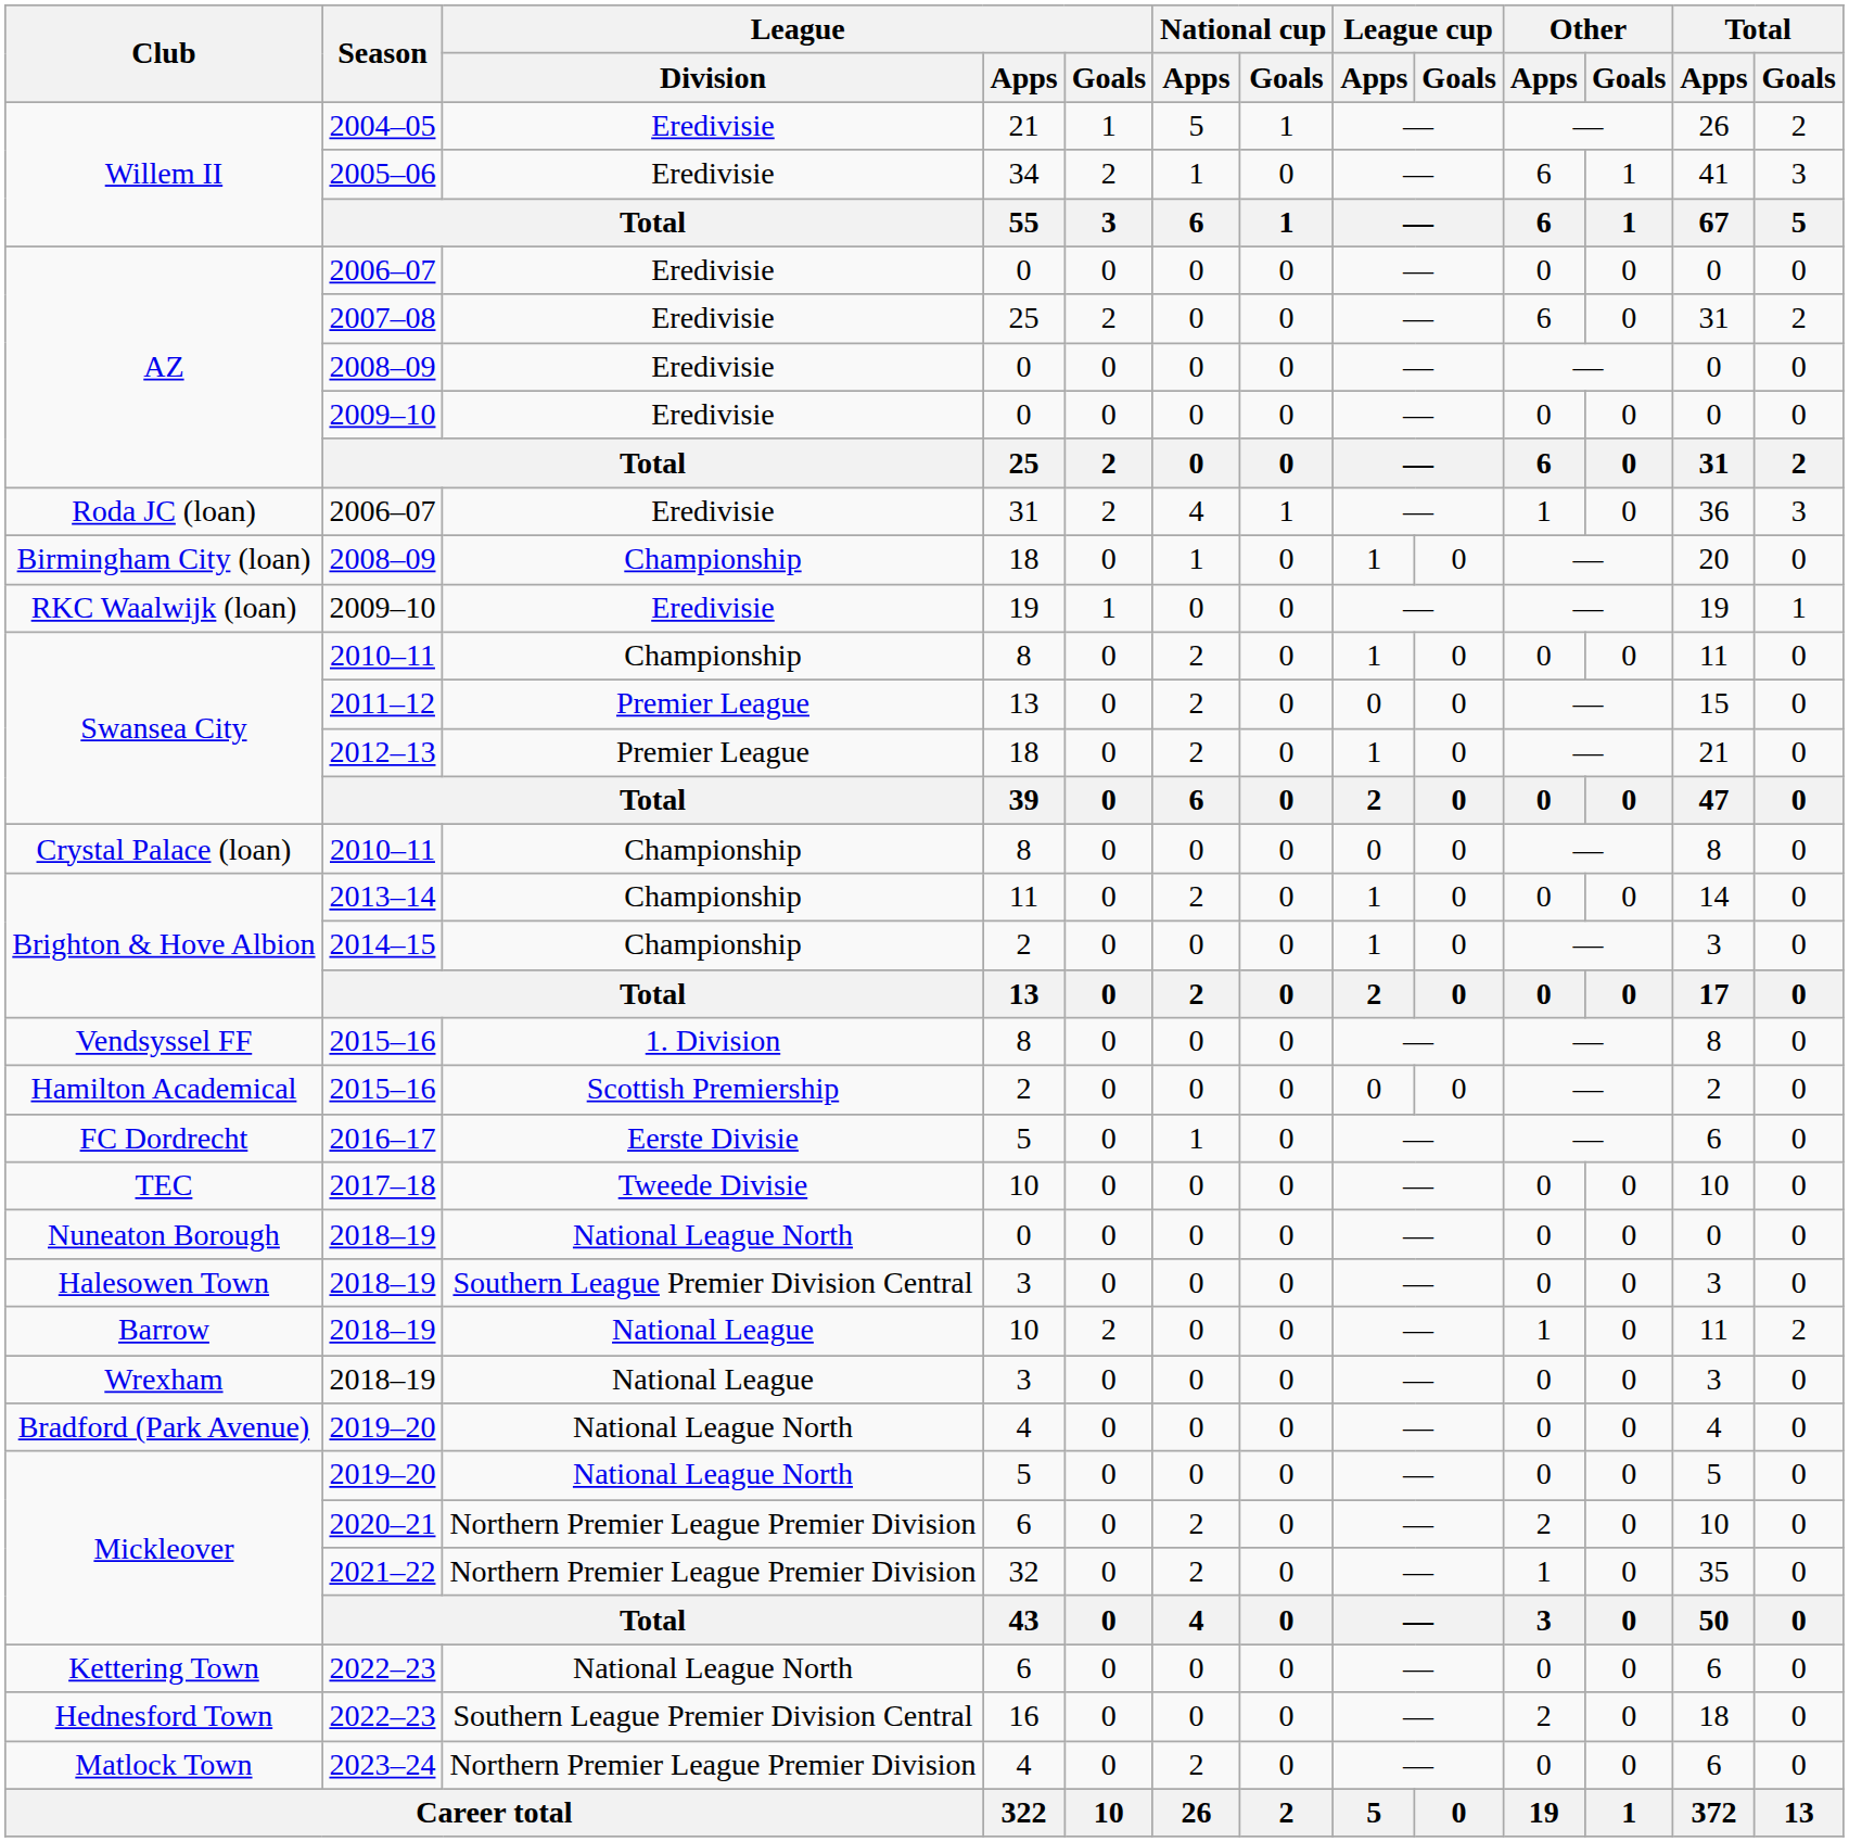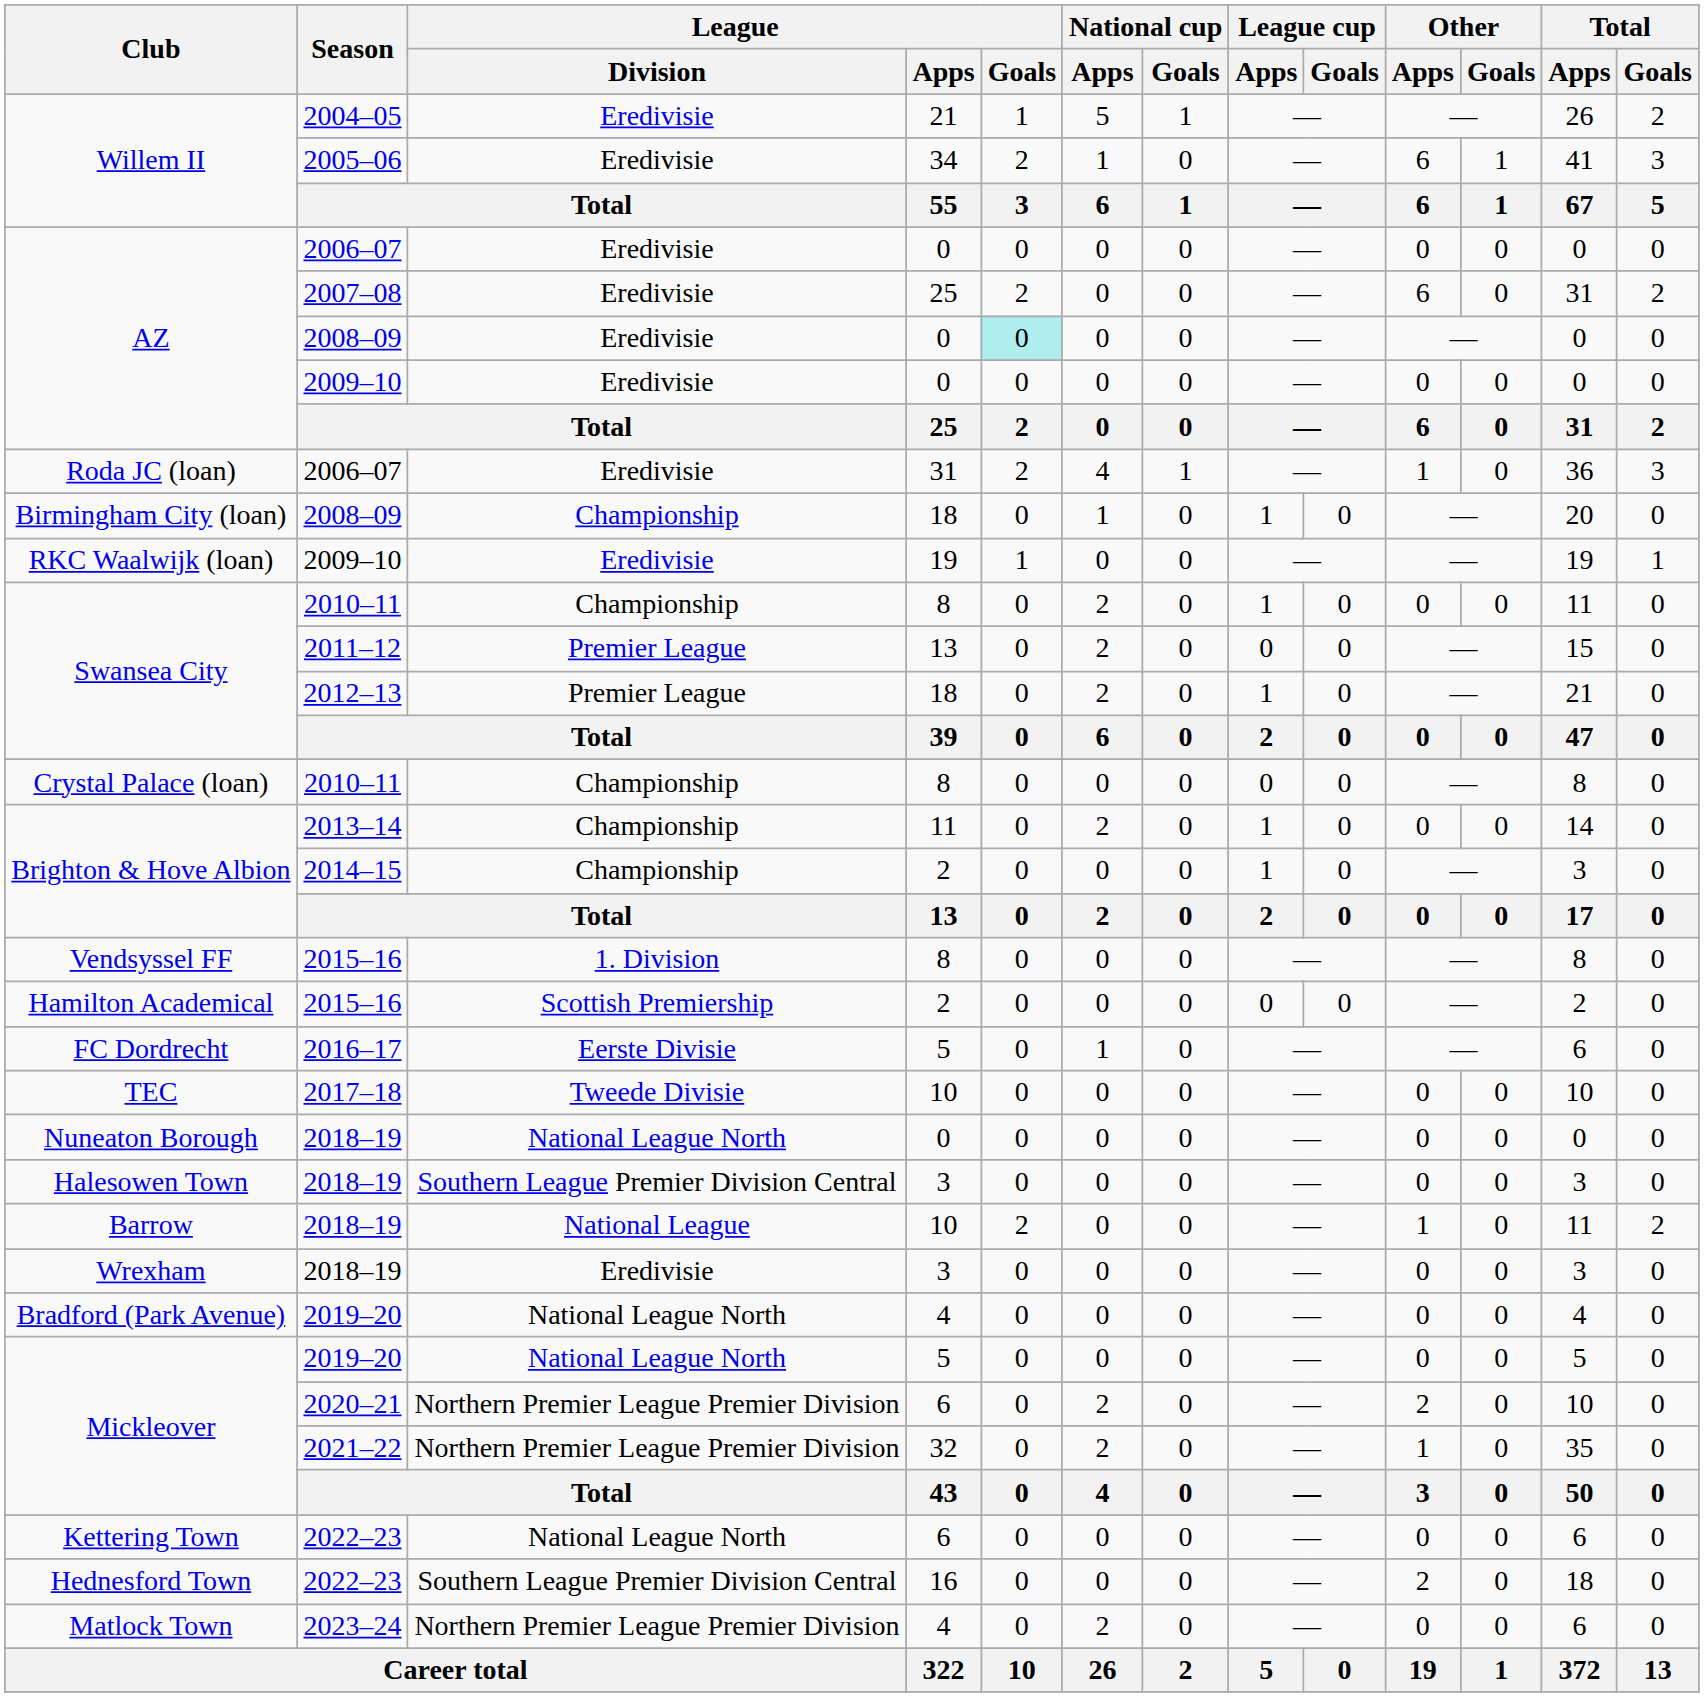 <table class="wikitable" style="text-align:center">
 <tr>
 <th rowspan="2">Club</th>
 <th rowspan="2">Season</th>
 <th colspan="3">League</th>
 <th colspan="2">National cup</th>
 <th colspan="2">League cup</th>
 <th colspan="2">Other</th>
 <th colspan="2">Total</th>
 </tr>
 <tr>
 <th>Division</th>
 <th>Apps</th>
 <th>Goals</th>
 <th>Apps</th>
 <th>Goals</th>
 <th>Apps</th>
 <th>Goals</th>
 <th>Apps</th>
 <th>Goals</th>
 <th>Apps</th>
 <th>Goals</th>
 </tr>
 <tr>
 <td rowspan="3"><a href='#'>Willem II</a></td>
 <td><a href='#'>2004–05</a></td>
 <td><a href='#'>Eredivisie</a></td>
 <td>21</td>
 <td>1</td>
 <td>5</td>
 <td>1</td>
 <td colspan="2">—</td>
 <td colspan="2">—</td>
 <td>26</td>
 <td>2</td>
 </tr>
 <tr>
 <td><a href='#'>2005–06</a></td>
 <td>Eredivisie</td>
 <td>34</td>
 <td>2</td>
 <td>1</td>
 <td>0</td>
 <td colspan="2">—</td>
 <td>6</td>
 <td>1</td>
 <td>41</td>
 <td>3</td>
 </tr>
 <tr>
 <th colspan="2">Total</th>
 <th>55</th>
 <th>3</th>
 <th>6</th>
 <th>1</th>
 <th colspan="2">—</th>
 <th>6</th>
 <th>1</th>
 <th>67</th>
 <th>5</th>
 </tr>
 <tr>
 <td rowspan="5"><a href='#'>AZ</a></td>
 <td><a href='#'>2006–07</a></td>
 <td>Eredivisie</td>
 <td>0</td>
 <td>0</td>
 <td>0</td>
 <td>0</td>
 <td colspan="2">—</td>
 <td>0</td>
 <td>0</td>
 <td>0</td>
 <td>0</td>
 </tr>
 <tr>
 <td><a href='#'>2007–08</a></td>
 <td>Eredivisie</td>
 <td>25</td>
 <td>2</td>
 <td>0</td>
 <td>0</td>
 <td colspan="2">—</td>
 <td>6</td>
 <td>0</td>
 <td>31</td>
 <td>2</td>
 </tr>
 <tr>
 <td><a href='#'>2008–09</a></td>
 <td>Eredivisie</td>
 <td>0</td>
-<td>0</td>
+<td style="background: paleturquoise;">0</td>
 <td>0</td>
 <td>0</td>
 <td colspan="2">—</td>
 <td colspan="2">—</td>
 <td>0</td>
 <td>0</td>
 </tr>
 <tr>
 <td><a href='#'>2009–10</a></td>
 <td>Eredivisie</td>
 <td>0</td>
 <td>0</td>
 <td>0</td>
 <td>0</td>
 <td colspan="2">—</td>
 <td>0</td>
 <td>0</td>
 <td>0</td>
 <td>0</td>
 </tr>
 <tr>
 <th colspan="2">Total</th>
 <th>25</th>
 <th>2</th>
 <th>0</th>
 <th>0</th>
 <th colspan="2">—</th>
 <th>6</th>
 <th>0</th>
 <th>31</th>
 <th>2</th>
 </tr>
 <tr>
 <td><a href='#'>Roda JC</a> (loan)</td>
 <td>2006–07</td>
 <td>Eredivisie</td>
 <td>31</td>
 <td>2</td>
 <td>4</td>
 <td>1</td>
 <td colspan="2">—</td>
 <td>1</td>
 <td>0</td>
 <td>36</td>
 <td>3</td>
 </tr>
 <tr>
 <td><a href='#'>Birmingham City</a> (loan)</td>
 <td><a href='#'>2008–09</a></td>
 <td><a href='#'>Championship</a></td>
 <td>18</td>
 <td>0</td>
 <td>1</td>
 <td>0</td>
 <td>1</td>
 <td>0</td>
 <td colspan="2">—</td>
 <td>20</td>
 <td>0</td>
 </tr>
 <tr>
 <td><a href='#'>RKC Waalwijk</a> (loan)</td>
 <td>2009–10</td>
 <td><a href='#'>Eredivisie</a></td>
 <td>19</td>
 <td>1</td>
 <td>0</td>
 <td>0</td>
 <td colspan="2">—</td>
 <td colspan="2">—</td>
 <td>19</td>
 <td>1</td>
 </tr>
 <tr>
 <td rowspan="4"><a href='#'>Swansea City</a></td>
 <td><a href='#'>2010–11</a></td>
 <td>Championship</td>
 <td>8</td>
 <td>0</td>
 <td>2</td>
 <td>0</td>
 <td>1</td>
 <td>0</td>
 <td>0</td>
 <td>0</td>
 <td>11</td>
 <td>0</td>
 </tr>
 <tr>
 <td><a href='#'>2011–12</a></td>
 <td><a href='#'>Premier League</a></td>
 <td>13</td>
 <td>0</td>
 <td>2</td>
 <td>0</td>
 <td>0</td>
 <td>0</td>
 <td colspan="2">—</td>
 <td>15</td>
 <td>0</td>
 </tr>
 <tr>
 <td><a href='#'>2012–13</a></td>
 <td>Premier League</td>
 <td>18</td>
 <td>0</td>
 <td>2</td>
 <td>0</td>
 <td>1</td>
 <td>0</td>
 <td colspan="2">—</td>
 <td>21</td>
 <td>0</td>
 </tr>
 <tr>
 <th colspan="2">Total</th>
 <th>39</th>
 <th>0</th>
 <th>6</th>
 <th>0</th>
 <th>2</th>
 <th>0</th>
 <th>0</th>
 <th>0</th>
 <th>47</th>
 <th>0</th>
 </tr>
 <tr>
 <td><a href='#'>Crystal Palace</a> (loan)</td>
 <td><a href='#'>2010–11</a></td>
 <td>Championship</td>
 <td>8</td>
 <td>0</td>
 <td>0</td>
 <td>0</td>
 <td>0</td>
 <td>0</td>
 <td colspan="2">—</td>
 <td>8</td>
 <td>0</td>
 </tr>
 <tr>
 <td rowspan="3"><a href='#'>Brighton & Hove Albion</a></td>
 <td><a href='#'>2013–14</a></td>
 <td>Championship</td>
 <td>11</td>
 <td>0</td>
 <td>2</td>
 <td>0</td>
 <td>1</td>
 <td>0</td>
 <td>0</td>
 <td>0</td>
 <td>14</td>
 <td>0</td>
 </tr>
 <tr>
 <td><a href='#'>2014–15</a></td>
 <td>Championship</td>
 <td>2</td>
 <td>0</td>
 <td>0</td>
 <td>0</td>
 <td>1</td>
 <td>0</td>
 <td colspan="2">—</td>
 <td>3</td>
 <td>0</td>
 </tr>
 <tr>
 <th colspan="2">Total</th>
 <th>13</th>
 <th>0</th>
 <th>2</th>
 <th>0</th>
 <th>2</th>
 <th>0</th>
 <th>0</th>
 <th>0</th>
 <th>17</th>
 <th>0</th>
 </tr>
 <tr>
 <td><a href='#'>Vendsyssel FF</a></td>
 <td><a href='#'>2015–16</a></td>
 <td><a href='#'>1. Division</a></td>
 <td>8</td>
 <td>0</td>
 <td>0</td>
 <td>0</td>
 <td colspan="2">—</td>
 <td colspan="2">—</td>
 <td>8</td>
 <td>0</td>
 </tr>
 <tr>
 <td><a href='#'>Hamilton Academical</a></td>
 <td><a href='#'>2015–16</a></td>
 <td><a href='#'>Scottish Premiership</a></td>
 <td>2</td>
 <td 0>0</td>
 <td>0</td>
 <td>0</td>
 <td>0</td>
 <td>0</td>
 <td colspan="2">—</td>
 <td>2</td>
 <td>0</td>
 </tr>
 <tr>
 <td><a href='#'>FC Dordrecht</a></td>
 <td><a href='#'>2016–17</a></td>
 <td><a href='#'>Eerste Divisie</a></td>
 <td>5</td>
 <td 0>0</td>
 <td>1</td>
 <td>0</td>
 <td colspan="2">—</td>
 <td colspan="2">—</td>
 <td>6</td>
 <td>0</td>
 </tr>
 <tr>
 <td><a href='#'>TEC</a></td>
 <td><a href='#'>2017–18</a></td>
 <td><a href='#'>Tweede Divisie</a></td>
 <td>10</td>
 <td>0</td>
 <td>0</td>
 <td>0</td>
 <td colspan="2">—</td>
 <td>0</td>
 <td>0</td>
 <td>10</td>
 <td>0</td>
 </tr>
 <tr>
 <td><a href='#'>Nuneaton Borough</a></td>
 <td><a href='#'>2018–19</a></td>
 <td><a href='#'>National League North</a></td>
 <td>0</td>
 <td>0</td>
 <td>0</td>
 <td>0</td>
 <td colspan="2">—</td>
 <td>0</td>
 <td>0</td>
 <td>0</td>
 <td>0</td>
 </tr>
 <tr>
 <td><a href='#'>Halesowen Town</a></td>
 <td><a href='#'>2018–19</a></td>
 <td><a href='#'>Southern League</a> Premier Division Central</td>
 <td>3</td>
 <td>0</td>
 <td>0</td>
 <td>0</td>
 <td colspan="2">—</td>
 <td>0</td>
 <td>0</td>
 <td>3</td>
 <td>0</td>
 </tr>
 <tr>
 <td><a href='#'>Barrow</a></td>
 <td><a href='#'>2018–19</a></td>
 <td><a href='#'>National League</a></td>
 <td>10</td>
 <td>2</td>
 <td>0</td>
 <td>0</td>
 <td colspan="2">—</td>
 <td>1</td>
 <td>0</td>
 <td>11</td>
 <td>2</td>
 </tr>
 <tr>
 <td><a href='#'>Wrexham</a></td>
 <td>2018–19</td>
-<td>National League</td>
+<td>Eredivisie</td>
 <td>3</td>
 <td>0</td>
 <td>0</td>
 <td>0</td>
 <td colspan="2">—</td>
 <td>0</td>
 <td>0</td>
 <td>3</td>
 <td>0</td>
 </tr>
 <tr>
 <td><a href='#'>Bradford (Park Avenue)</a></td>
 <td><a href='#'>2019–20</a></td>
 <td>National League North</td>
 <td>4</td>
 <td>0</td>
 <td>0</td>
 <td>0</td>
 <td colspan="2">—</td>
 <td>0</td>
 <td>0</td>
 <td>4</td>
 <td>0</td>
 </tr>
 <tr>
 <td rowspan="4"><a href='#'>Mickleover</a></td>
 <td><a href='#'>2019–20</a></td>
 <td><a href='#'>National League North</a></td>
 <td>5</td>
 <td>0</td>
 <td>0</td>
 <td>0</td>
 <td colspan="2">—</td>
 <td>0</td>
 <td>0</td>
 <td>5</td>
 <td>0</td>
 </tr>
 <tr>
 <td><a href='#'>2020–21</a></td>
 <td>Northern Premier League Premier Division</td>
 <td>6</td>
 <td>0</td>
 <td>2</td>
 <td>0</td>
 <td colspan="2">—</td>
 <td>2</td>
 <td>0</td>
 <td>10</td>
 <td>0</td>
 </tr>
 <tr>
 <td><a href='#'>2021–22</a></td>
 <td>Northern Premier League Premier Division</td>
 <td>32</td>
 <td>0</td>
 <td>2</td>
 <td>0</td>
 <td colspan="2">—</td>
 <td>1</td>
 <td>0</td>
 <td>35</td>
 <td>0</td>
 </tr>
 <tr>
 <th colspan="2">Total</th>
 <th>43</th>
 <th>0</th>
 <th>4</th>
 <th>0</th>
 <th colspan="2">—</th>
 <th>3</th>
 <th>0</th>
 <th>50</th>
 <th>0</th>
 </tr>
 <tr>
 <td><a href='#'>Kettering Town</a></td>
 <td><a href='#'>2022–23</a></td>
 <td>National League North</td>
 <td>6</td>
 <td>0</td>
 <td>0</td>
 <td>0</td>
 <td colspan="2">—</td>
 <td>0</td>
 <td>0</td>
 <td>6</td>
 <td>0</td>
 </tr>
 <tr>
 <td><a href='#'>Hednesford Town</a></td>
 <td><a href='#'>2022–23</a></td>
 <td>Southern League Premier Division Central</td>
 <td>16</td>
 <td>0</td>
 <td>0</td>
 <td>0</td>
 <td colspan="2">—</td>
 <td>2</td>
 <td>0</td>
 <td>18</td>
 <td>0</td>
 </tr>
 <tr>
 <td><a href='#'>Matlock Town</a></td>
 <td><a href='#'>2023–24</a></td>
 <td>Northern Premier League Premier Division</td>
 <td>4</td>
 <td>0</td>
 <td>2</td>
 <td>0</td>
 <td colspan="2">—</td>
 <td>0</td>
 <td>0</td>
 <td>6</td>
 <td>0</td>
 </tr>
 <tr>
 <th colspan="3">Career total</th>
 <th>322</th>
 <th>10</th>
 <th>26</th>
 <th>2</th>
 <th>5</th>
 <th>0</th>
 <th>19</th>
 <th>1</th>
 <th>372</th>
 <th>13</th>
 </tr>
 </table>
